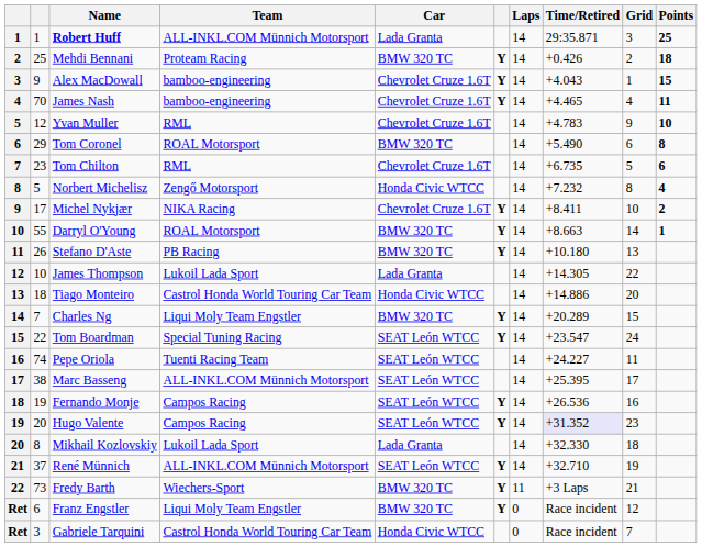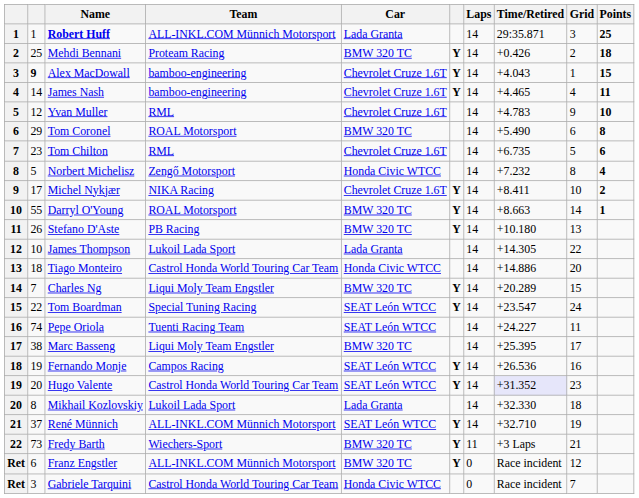 <table class="wikitable sortable" style="font-size: 95%;">
 <tr>
 <th></th>
 <th></th>
 <th>Name</th>
 <th>Team</th>
 <th>Car</th>
 <th></th>
 <th>Laps</th>
 <th>Time/Retired</th>
 <th>Grid</th>
 <th>Points</th>
 </tr>
 <tr>
 <th>1</th>
 <td>1</td>
 <td> <strong><a href='#'>Robert Huff</a></strong></td>
 <td><a href='#'>ALL-INKL.COM Münnich Motorsport</a></td>
 <td><a href='#'>Lada Granta</a></td>
 <td></td>
 <td>14</td>
 <td>29:35.871</td>
 <td>3</td>
 <td><strong>25</strong></td>
 </tr>
 <tr>
 <th>2</th>
 <td>25</td>
 <td> <a href='#'>Mehdi Bennani</a></td>
 <td><a href='#'>Proteam Racing</a></td>
 <td><a href='#'>BMW 320 TC</a></td>
 <td align=center><strong><span>Y</span></strong></td>
 <td>14</td>
 <td>+0.426</td>
 <td>2</td>
 <td><strong>18</strong></td>
 </tr>
 <tr>
 <th>3</th>
-<td>9</td>
+<td><strong>9</strong></td>
 <td> <a href='#'>Alex MacDowall</a></td>
 <td><a href='#'>bamboo-engineering</a></td>
 <td><a href='#'>Chevrolet Cruze 1.6T</a></td>
 <td align=center><strong><span>Y</span></strong></td>
 <td>14</td>
 <td>+4.043</td>
 <td>1</td>
 <td><strong>15</strong></td>
 </tr>
 <tr>
 <th>4</th>
-<td>70</td>
+<td>14</td>
 <td> <a href='#'>James Nash</a></td>
 <td><a href='#'>bamboo-engineering</a></td>
 <td><a href='#'>Chevrolet Cruze 1.6T</a></td>
 <td align=center><strong><span>Y</span></strong></td>
 <td>14</td>
 <td>+4.465</td>
 <td>4</td>
 <td><strong>11</strong></td>
 </tr>
 <tr>
 <th>5</th>
 <td>12</td>
 <td> <a href='#'>Yvan Muller</a></td>
 <td><a href='#'>RML</a></td>
 <td><a href='#'>Chevrolet Cruze 1.6T</a></td>
 <td></td>
 <td>14</td>
 <td>+4.783</td>
 <td>9</td>
 <td><strong>10</strong></td>
 </tr>
 <tr>
 <th>6</th>
 <td>29</td>
 <td> <a href='#'>Tom Coronel</a></td>
 <td><a href='#'>ROAL Motorsport</a></td>
 <td><a href='#'>BMW 320 TC</a></td>
 <td></td>
 <td>14</td>
 <td>+5.490</td>
 <td>6</td>
 <td><strong>8</strong></td>
 </tr>
 <tr>
 <th>7</th>
 <td>23</td>
 <td> <a href='#'>Tom Chilton</a></td>
 <td><a href='#'>RML</a></td>
 <td><a href='#'>Chevrolet Cruze 1.6T</a></td>
 <td></td>
 <td>14</td>
 <td>+6.735</td>
 <td>5</td>
 <td><strong>6</strong></td>
 </tr>
 <tr>
 <th>8</th>
 <td>5</td>
 <td> <a href='#'>Norbert Michelisz</a></td>
 <td><a href='#'>Zengő Motorsport</a></td>
 <td><a href='#'>Honda Civic WTCC</a></td>
 <td></td>
 <td>14</td>
 <td>+7.232</td>
 <td>8</td>
 <td><strong>4</strong></td>
 </tr>
 <tr>
 <th>9</th>
 <td>17</td>
 <td> <a href='#'>Michel Nykjær</a></td>
 <td><a href='#'>NIKA Racing</a></td>
 <td><a href='#'>Chevrolet Cruze 1.6T</a></td>
 <td align=center><strong><span>Y</span></strong></td>
 <td>14</td>
 <td>+8.411</td>
 <td>10</td>
 <td><strong>2</strong></td>
 </tr>
 <tr>
 <th>10</th>
 <td>55</td>
 <td> <a href='#'>Darryl O'Young</a></td>
 <td><a href='#'>ROAL Motorsport</a></td>
 <td><a href='#'>BMW 320 TC</a></td>
 <td align=center><strong><span>Y</span></strong></td>
 <td>14</td>
 <td>+8.663</td>
 <td>14</td>
 <td><strong>1</strong></td>
 </tr>
 <tr>
 <th>11</th>
 <td>26</td>
 <td> <a href='#'>Stefano D'Aste</a></td>
 <td><a href='#'>PB Racing</a></td>
 <td><a href='#'>BMW 320 TC</a></td>
 <td align=center><strong><span>Y</span></strong></td>
 <td>14</td>
 <td>+10.180</td>
 <td>13</td>
 <td></td>
 </tr>
 <tr>
 <th>12</th>
 <td>10</td>
 <td> <a href='#'>James Thompson</a></td>
 <td><a href='#'>Lukoil Lada Sport</a></td>
 <td><a href='#'>Lada Granta</a></td>
 <td></td>
 <td>14</td>
 <td>+14.305</td>
 <td>22</td>
 <td></td>
 </tr>
 <tr>
 <th>13</th>
 <td>18</td>
 <td> <a href='#'>Tiago Monteiro</a></td>
 <td><a href='#'>Castrol Honda World Touring Car Team</a></td>
 <td><a href='#'>Honda Civic WTCC</a></td>
 <td></td>
 <td>14</td>
 <td>+14.886</td>
 <td>20</td>
 <td></td>
 </tr>
 <tr>
 <th>14</th>
 <td>7</td>
 <td> <a href='#'>Charles Ng</a></td>
 <td><a href='#'>Liqui Moly Team Engstler</a></td>
 <td><a href='#'>BMW 320 TC</a></td>
 <td align=center><strong><span>Y</span></strong></td>
 <td>14</td>
 <td>+20.289</td>
 <td>15</td>
 <td></td>
 </tr>
 <tr>
 <th>15</th>
 <td>22</td>
 <td> <a href='#'>Tom Boardman</a></td>
 <td><a href='#'>Special Tuning Racing</a></td>
 <td><a href='#'>SEAT León WTCC</a></td>
 <td align=center><strong><span>Y</span></strong></td>
 <td>14</td>
 <td>+23.547</td>
 <td>24</td>
 <td></td>
 </tr>
 <tr>
 <th>16</th>
 <td>74</td>
 <td> <a href='#'>Pepe Oriola</a></td>
 <td><a href='#'>Tuenti Racing Team</a></td>
 <td><a href='#'>SEAT León WTCC</a></td>
 <td></td>
 <td>14</td>
 <td>+24.227</td>
 <td>11</td>
 <td></td>
 </tr>
 <tr>
 <th>17</th>
 <td>38</td>
 <td> <a href='#'>Marc Basseng</a></td>
-<td><a href='#'>ALL-INKL.COM Münnich Motorsport</a></td>
-<td><a href='#'>SEAT León WTCC</a></td>
+<td><a href='#'>Liqui Moly Team Engstler</a></td>
+<td><a href='#'>BMW 320 TC</a></td>
 <td></td>
 <td>14</td>
 <td>+25.395</td>
 <td>17</td>
 <td></td>
 </tr>
 <tr>
 <th>18</th>
 <td>19</td>
 <td> <a href='#'>Fernando Monje</a></td>
 <td><a href='#'>Campos Racing</a></td>
 <td><a href='#'>SEAT León WTCC</a></td>
 <td align=center><strong><span>Y</span></strong></td>
 <td>14</td>
 <td>+26.536</td>
 <td>16</td>
 <td></td>
 </tr>
 <tr>
 <th>19</th>
 <td>20</td>
 <td> <a href='#'>Hugo Valente</a></td>
-<td><a href='#'>Campos Racing</a></td>
+<td><a href='#'>Castrol Honda World Touring Car Team</a></td>
 <td><a href='#'>SEAT León WTCC</a></td>
 <td align=center><strong><span>Y</span></strong></td>
 <td>14</td>
 <td style="background: lavender;">+31.352</td>
 <td>23</td>
 <td></td>
 </tr>
 <tr>
 <th>20</th>
 <td>8</td>
 <td> <a href='#'>Mikhail Kozlovskiy</a></td>
 <td><a href='#'>Lukoil Lada Sport</a></td>
 <td><a href='#'>Lada Granta</a></td>
 <td></td>
 <td>14</td>
 <td>+32.330</td>
 <td>18</td>
 <td></td>
 </tr>
 <tr>
 <th>21</th>
 <td>37</td>
 <td> <a href='#'>René Münnich</a></td>
 <td><a href='#'>ALL-INKL.COM Münnich Motorsport</a></td>
 <td><a href='#'>SEAT León WTCC</a></td>
 <td align=center><strong><span>Y</span></strong></td>
 <td>14</td>
 <td>+32.710</td>
 <td>19</td>
 <td></td>
 </tr>
 <tr>
 <th>22</th>
 <td>73</td>
 <td> <a href='#'>Fredy Barth</a></td>
 <td><a href='#'>Wiechers-Sport</a></td>
 <td><a href='#'>BMW 320 TC</a></td>
 <td align=center><strong><span>Y</span></strong></td>
 <td>11</td>
 <td>+3 Laps</td>
 <td>21</td>
 <td></td>
 </tr>
 <tr>
 <th>Ret</th>
 <td>6</td>
 <td> <a href='#'>Franz Engstler</a></td>
-<td><a href='#'>Liqui Moly Team Engstler</a></td>
+<td><a href='#'>ALL-INKL.COM Münnich Motorsport</a></td>
 <td><a href='#'>BMW 320 TC</a></td>
 <td align=center><strong><span>Y</span></strong></td>
 <td>0</td>
 <td>Race incident</td>
 <td>12</td>
 <td></td>
 </tr>
 <tr>
 <th>Ret</th>
 <td>3</td>
 <td> <a href='#'>Gabriele Tarquini</a></td>
 <td><a href='#'>Castrol Honda World Touring Car Team</a></td>
 <td><a href='#'>Honda Civic WTCC</a></td>
 <td></td>
 <td>0</td>
 <td>Race incident</td>
 <td>7</td>
 <td></td>
 </tr>
 </table>
